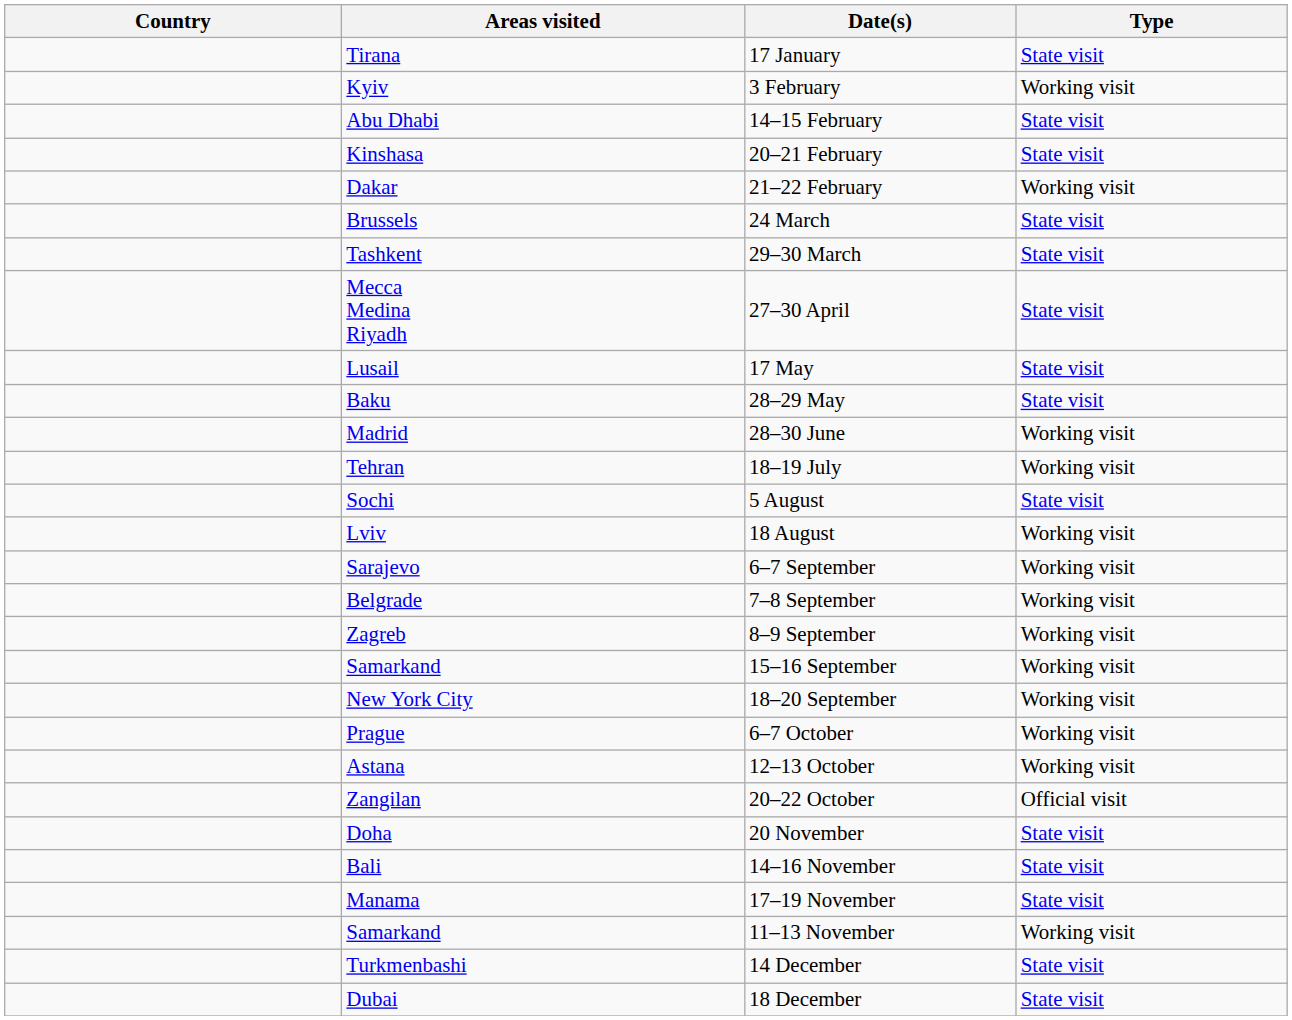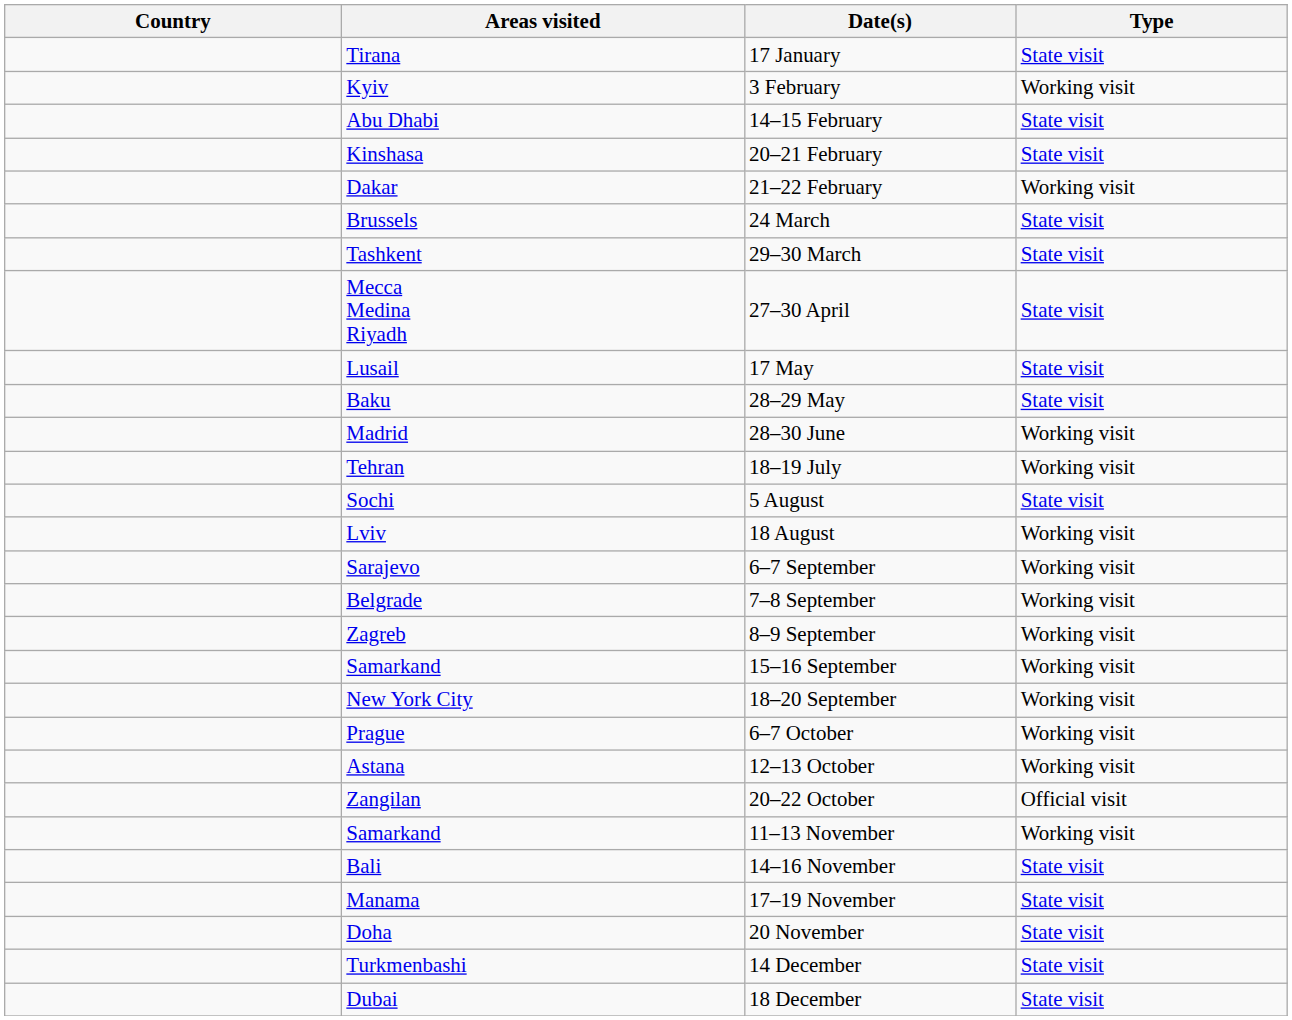 <table class="wikitable" style="margin: 1em auto 1em auto">
 <tr>
 <th width=250>Country</th>
 <th width=300>Areas visited</th>
 <th width=200>Date(s)</th>
 <th width=200>Type</th>
 </tr>
 <tr>
 <td></td>
 <td><a href='#'>Tirana</a></td>
 <td>17 January</td>
 <td><a href='#'>State visit</a></td>
 </tr>
 <tr>
 <td></td>
 <td><a href='#'>Kyiv</a></td>
 <td>3 February</td>
 <td>Working visit</td>
 </tr>
 <tr>
 <td></td>
 <td><a href='#'>Abu Dhabi</a></td>
 <td>14–15 February</td>
 <td><a href='#'>State visit</a></td>
 </tr>
 <tr>
 <td></td>
 <td><a href='#'>Kinshasa</a></td>
 <td>20–21 February</td>
 <td><a href='#'>State visit</a></td>
 </tr>
 <tr>
 <td></td>
 <td><a href='#'>Dakar</a></td>
 <td>21–22 February</td>
 <td>Working visit</td>
 </tr>
 <tr>
 <td></td>
 <td><a href='#'>Brussels</a></td>
 <td>24 March</td>
 <td><a href='#'>State visit</a></td>
 </tr>
 <tr>
 <td></td>
 <td><a href='#'>Tashkent</a></td>
 <td>29–30 March</td>
 <td><a href='#'>State visit</a></td>
 </tr>
 <tr>
 <td></td>
 <td><a href='#'>Mecca</a><br><a href='#'>Medina</a><br><a href='#'>Riyadh</a></td>
 <td>27–30 April</td>
 <td><a href='#'>State visit</a></td>
 </tr>
 <tr>
 <td></td>
 <td><a href='#'>Lusail</a></td>
 <td>17 May</td>
 <td><a href='#'>State visit</a></td>
 </tr>
 <tr>
 <td></td>
 <td><a href='#'>Baku</a></td>
 <td>28–29 May</td>
 <td><a href='#'>State visit</a></td>
 </tr>
 <tr>
 <td></td>
 <td><a href='#'>Madrid</a></td>
 <td>28–30 June</td>
 <td>Working visit</td>
 </tr>
 <tr>
 <td></td>
 <td><a href='#'>Tehran</a></td>
 <td>18–19 July</td>
 <td>Working visit</td>
 </tr>
 <tr>
 <td></td>
 <td><a href='#'>Sochi</a></td>
 <td>5 August</td>
 <td><a href='#'>State visit</a></td>
 </tr>
 <tr>
 <td></td>
 <td><a href='#'>Lviv</a></td>
 <td>18 August</td>
 <td>Working visit</td>
 </tr>
 <tr>
 <td></td>
 <td><a href='#'>Sarajevo</a></td>
 <td>6–7 September</td>
 <td>Working visit</td>
 </tr>
 <tr>
 <td></td>
 <td><a href='#'>Belgrade</a></td>
 <td>7–8 September</td>
 <td>Working visit</td>
 </tr>
 <tr>
 <td></td>
 <td><a href='#'>Zagreb</a></td>
 <td>8–9 September</td>
 <td>Working visit</td>
 </tr>
 <tr>
 <td></td>
 <td><a href='#'>Samarkand</a></td>
 <td>15–16 September</td>
 <td>Working visit</td>
 </tr>
 <tr>
 <td></td>
 <td><a href='#'>New York City</a></td>
 <td>18–20 September</td>
 <td>Working visit</td>
 </tr>
 <tr>
 <td></td>
 <td><a href='#'>Prague</a></td>
 <td>6–7 October</td>
 <td>Working visit</td>
 </tr>
 <tr>
 <td></td>
 <td><a href='#'>Astana</a></td>
 <td>12–13 October</td>
 <td>Working visit</td>
 </tr>
 <tr>
 <td></td>
 <td><a href='#'>Zangilan</a></td>
 <td>20–22 October</td>
 <td>Official visit</td>
 </tr>
 <tr>
 <td></td>
-<td><a href='#'>Doha</a></td>
-<td>20 November</td>
-<td><a href='#'>State visit</a></td>
+<td><a href='#'>Samarkand</a></td>
+<td>11–13 November</td>
+<td>Working visit</td>
 </tr>
 <tr>
 <td></td>
 <td><a href='#'>Bali</a></td>
 <td>14–16 November</td>
 <td><a href='#'>State visit</a></td>
 </tr>
 <tr>
 <td></td>
 <td><a href='#'>Manama</a></td>
 <td>17–19 November</td>
 <td><a href='#'>State visit</a></td>
 </tr>
 <tr>
 <td></td>
-<td><a href='#'>Samarkand</a></td>
-<td>11–13 November</td>
-<td>Working visit</td>
+<td><a href='#'>Doha</a></td>
+<td>20 November</td>
+<td><a href='#'>State visit</a></td>
 </tr>
 <tr>
 <td></td>
 <td><a href='#'>Turkmenbashi</a></td>
 <td>14 December</td>
 <td><a href='#'>State visit</a></td>
 </tr>
 <tr>
 <td></td>
 <td><a href='#'>Dubai</a></td>
 <td>18 December</td>
 <td><a href='#'>State visit</a></td>
 </tr>
 </table>
